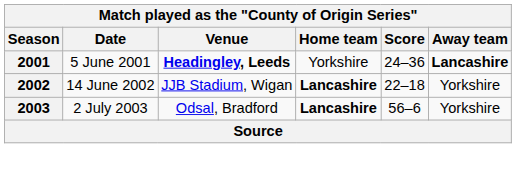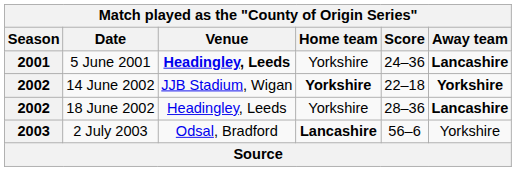 <table class="wikitable sortable plainrowheaders" style="text-align: center">
 <tr>
 <th scope="row" style="text-align: center;" colspan=6>Match played as the "County of Origin Series"</th>
 </tr>
 <tr>
 <th scope="col" data-sort-type=number>Season</th>
 <th scope="col">Date</th>
 <th scope="col">Venue</th>
 <th scope="col">Home team</th>
 <th scope="col">Score</th>
 <th scope="col">Away team</th>
 </tr>
 <tr>
 <th scope="row"  style="text-align: center;">2001</th>
 <td>5 June 2001</td>
 <td><strong><a href='#'>Headingley</a>, Leeds</strong></td>
 <td>Yorkshire</td>
 <td>24–36</td>
 <td><strong>Lancashire</strong></td>
 </tr>
 <tr>
 <th scope="row"  style="text-align: center;">2002</th>
 <td>14 June 2002</td>
 <td><a href='#'>JJB Stadium</a>, Wigan</td>
+<td><strong>Yorkshire</strong></td>
+<td>22–18</td>
+<td><strong>Yorkshire</strong></td>
+</tr>
+<tr>
+<th scope="row" style="text-align: center;">2002</th>
+<td>18 June 2002</td>
+<td><a href='#'>Headingley</a>, Leeds</td>
+<td>Yorkshire</td>
+<td>28–36</td>
 <td><strong>Lancashire</strong></td>
-<td>22–18</td>
-<td>Yorkshire</td>
 </tr>
 <tr>
 <th scope="row" style="text-align: center;">2003</th>
 <td>2 July 2003</td>
 <td><a href='#'>Odsal</a>, Bradford</td>
 <td><strong>Lancashire</strong></td>
 <td>56–6</td>
 <td>Yorkshire</td>
 </tr>
 <tr>
 <th scope="row" style="text-align: center;" colspan=6><strong>Source</strong></th>
 </tr>
 </table>
